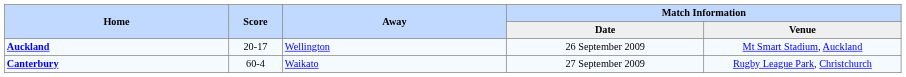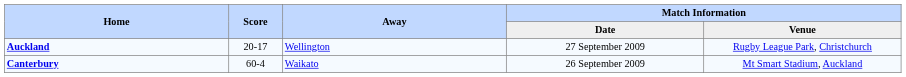 <table border=1 style="border-collapse:collapse; font-size:90%; text-align:center;" cellpadding=3 cellspacing=0 width=100%>
 <tr bgcolor=#C1D8FF>
 <th rowspan=2 width=25%>Home</th>
 <th rowspan=2 width=6%>Score</th>
 <th rowspan=2 width=25%>Away</th>
 <th colspan=6>Match Information</th>
 </tr>
 <tr bgcolor=#EFEFEF>
 <th width=22%>Date</th>
 <th width=22%>Venue</th>
 </tr>
 <tr bgcolor=#F5FAFF>
 <td align=left> <strong><a href='#'>Auckland</a></strong></td>
 <td>20-17</td>
 <td align=left> <a href='#'>Wellington</a></td>
-<td>26 September 2009</td>
-<td><a href='#'>Mt Smart Stadium</a>, <a href='#'>Auckland</a></td>
+<td>27 September 2009</td>
+<td><a href='#'>Rugby League Park</a>, <a href='#'>Christchurch</a></td>
 </tr>
 <tr bgcolor=#F5FAFF>
 <td align=left> <strong><a href='#'>Canterbury</a></strong></td>
 <td>60-4</td>
 <td align=left> <a href='#'>Waikato</a></td>
-<td>27 September 2009</td>
-<td><a href='#'>Rugby League Park</a>, <a href='#'>Christchurch</a></td>
+<td>26 September 2009</td>
+<td><a href='#'>Mt Smart Stadium</a>, <a href='#'>Auckland</a></td>
 </tr>
 </table>
